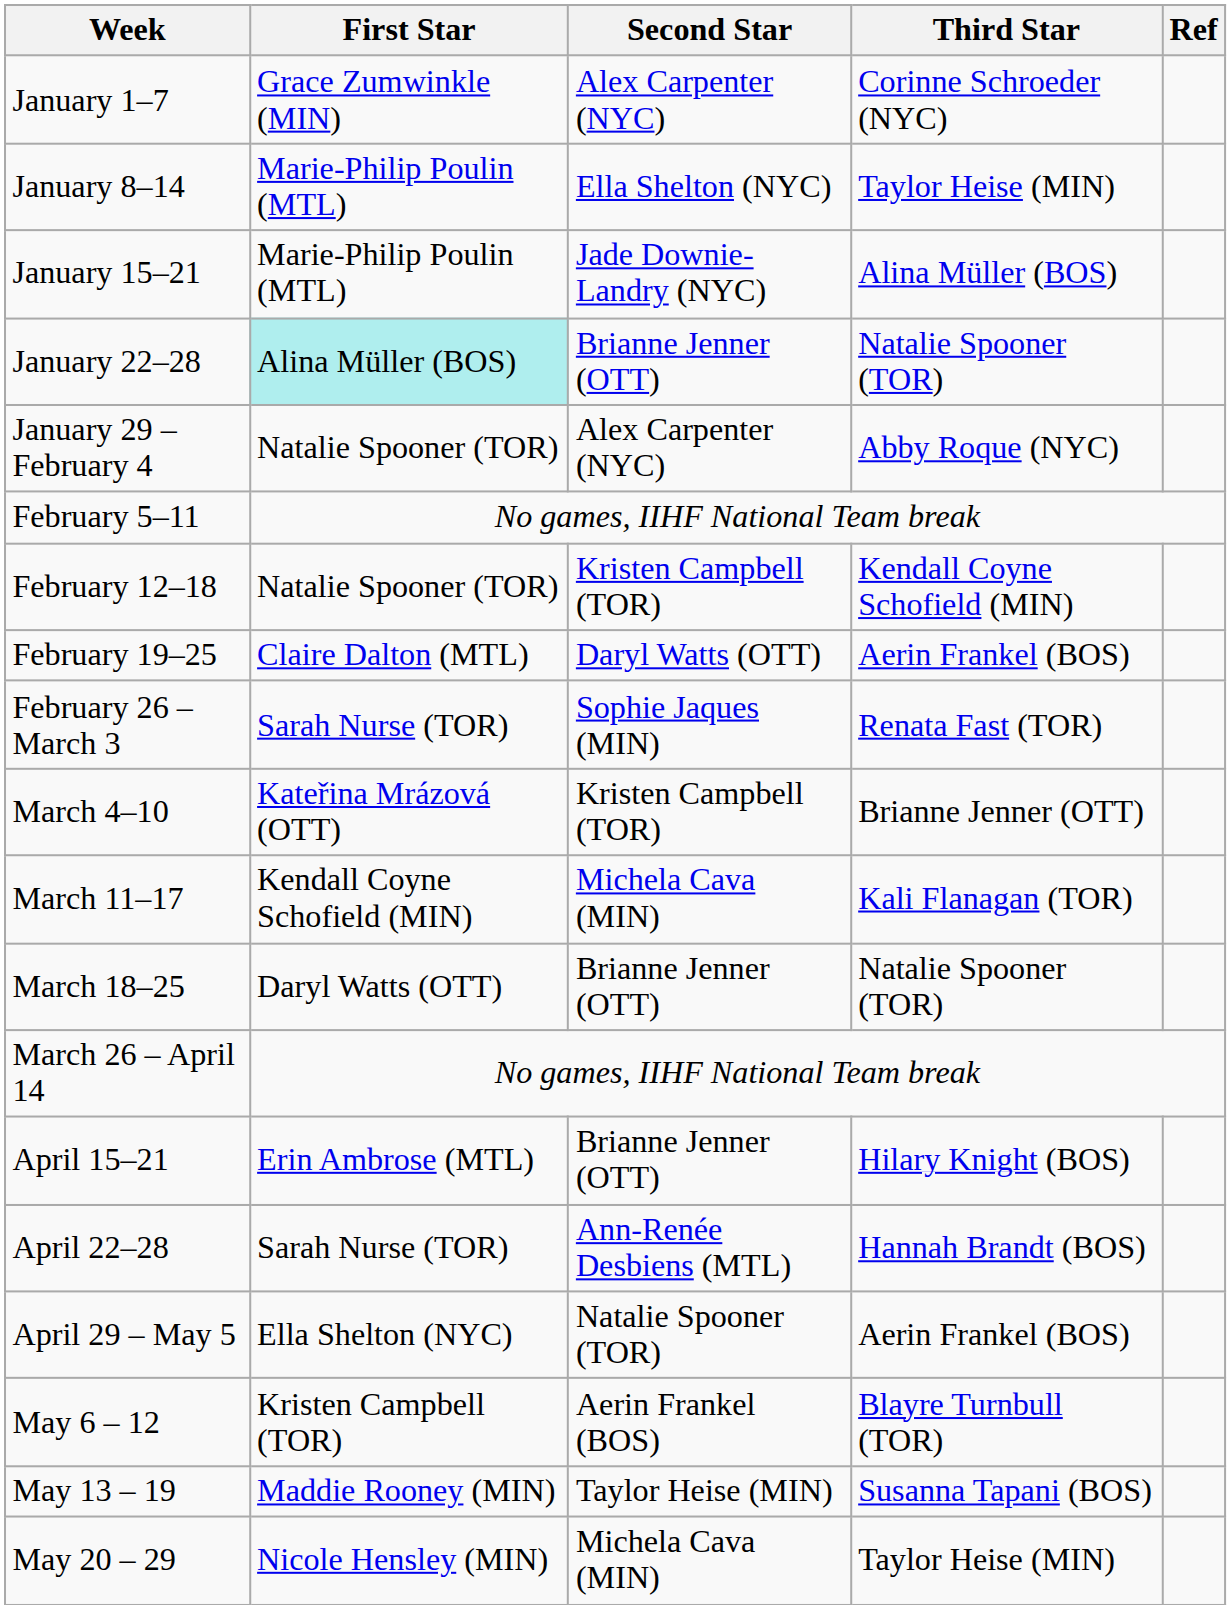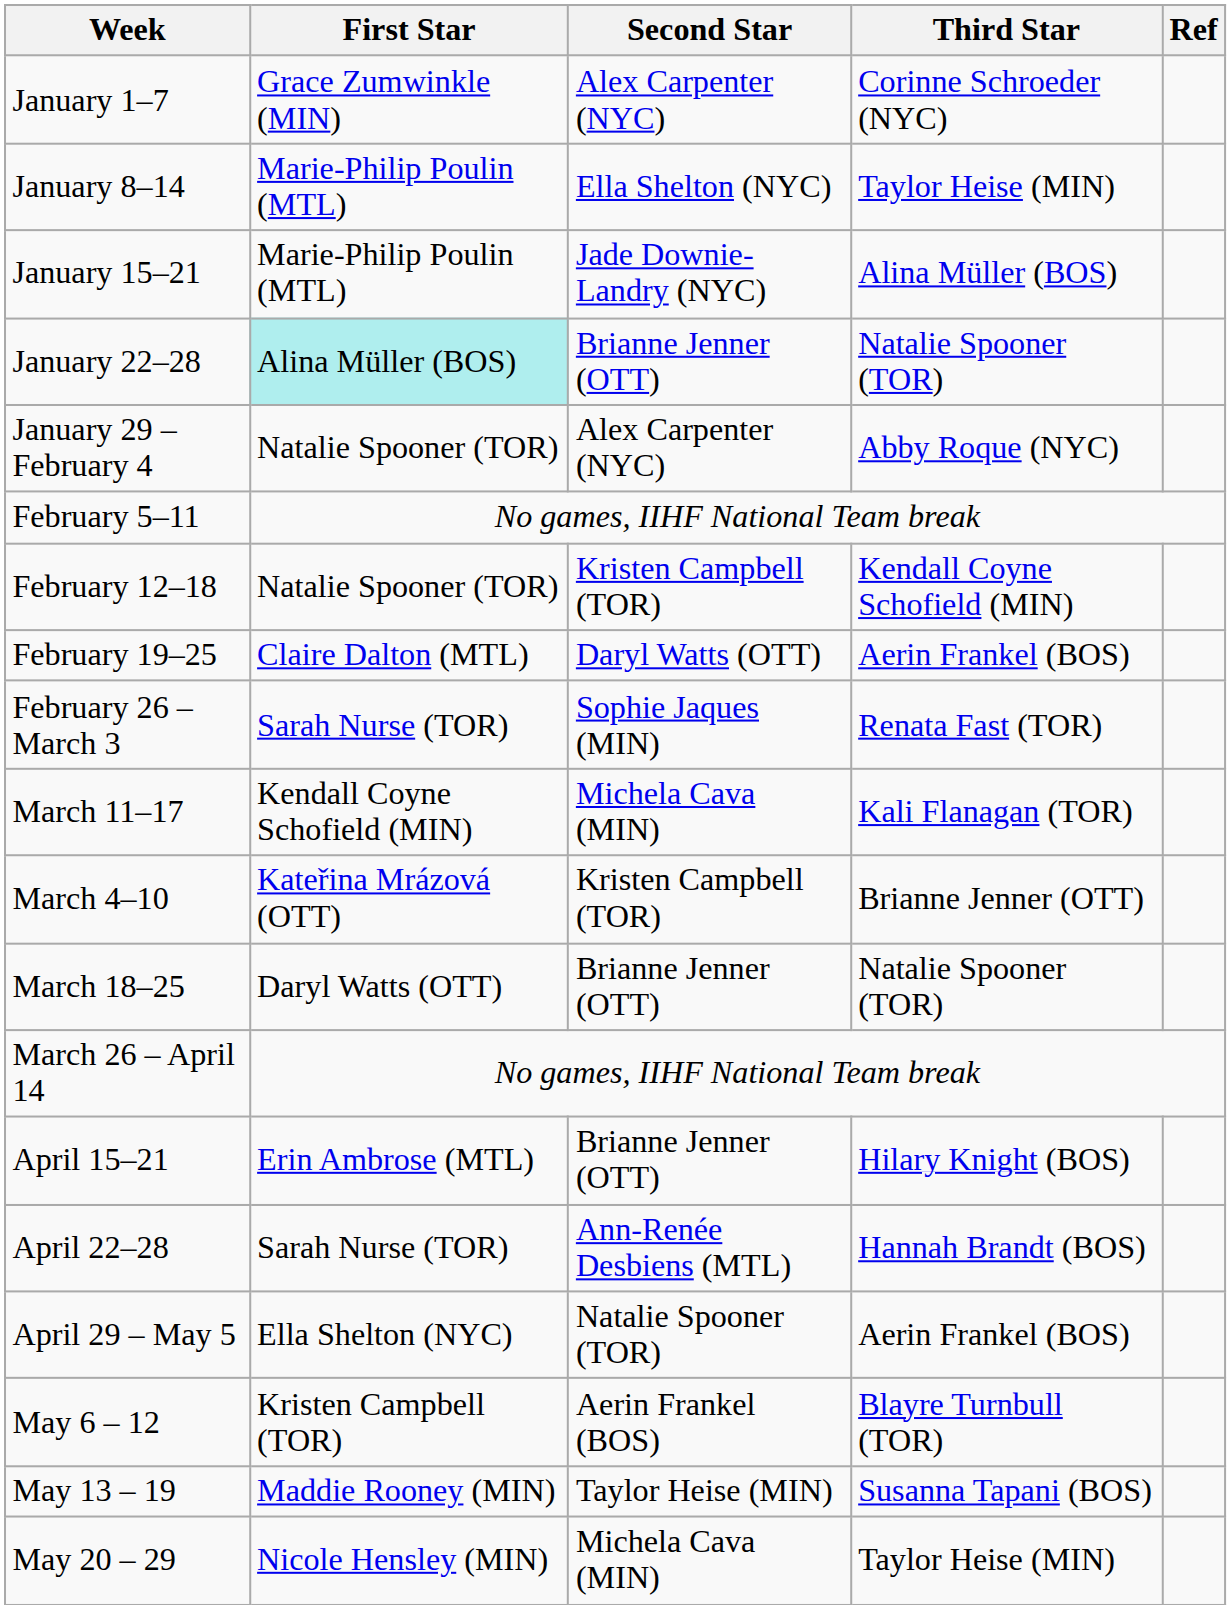 <table class="wikitable">
 <tr>
 <th>Week</th>
 <th>First Star</th>
 <th>Second Star</th>
 <th>Third Star</th>
 <th>Ref</th>
 </tr>
 <tr>
 <td>January 1–7</td>
 <td><a href='#'>Grace Zumwinkle</a> (<a href='#'>MIN</a>)</td>
 <td><a href='#'>Alex Carpenter</a> (<a href='#'>NYC</a>)</td>
 <td><a href='#'>Corinne Schroeder</a> (NYC)</td>
 <td></td>
 </tr>
 <tr>
 <td>January 8–14</td>
 <td><a href='#'>Marie-Philip Poulin</a> (<a href='#'>MTL</a>)</td>
 <td><a href='#'>Ella Shelton</a> (NYC)</td>
 <td><a href='#'>Taylor Heise</a> (MIN)</td>
 <td></td>
 </tr>
 <tr>
 <td>January 15–21</td>
 <td>Marie-Philip Poulin (MTL)</td>
 <td><a href='#'>Jade Downie-Landry</a> (NYC)</td>
 <td><a href='#'>Alina Müller</a> (<a href='#'>BOS</a>)</td>
 <td></td>
 </tr>
 <tr>
 <td>January 22–28</td>
 <td style="background: paleturquoise;">Alina Müller (BOS)</td>
 <td><a href='#'>Brianne Jenner</a> (<a href='#'>OTT</a>)</td>
 <td><a href='#'>Natalie Spooner</a> (<a href='#'>TOR</a>)</td>
 <td></td>
 </tr>
 <tr>
 <td>January 29 – February 4</td>
 <td>Natalie Spooner (TOR)</td>
 <td>Alex Carpenter (NYC)</td>
 <td><a href='#'>Abby Roque</a> (NYC)</td>
 <td></td>
 </tr>
 <tr>
 <td>February 5–11</td>
 <td colspan=4 style="text-align: center;"><em>No games, IIHF National Team break</em></td>
 </tr>
 <tr>
 <td>February 12–18</td>
 <td>Natalie Spooner (TOR)</td>
 <td><a href='#'>Kristen Campbell</a> (TOR)</td>
 <td><a href='#'>Kendall Coyne Schofield</a> (MIN)</td>
 <td></td>
 </tr>
 <tr>
 <td>February 19–25</td>
 <td><a href='#'>Claire Dalton</a> (MTL)</td>
 <td><a href='#'>Daryl Watts</a> (OTT)</td>
 <td><a href='#'>Aerin Frankel</a> (BOS)</td>
 <td></td>
 </tr>
 <tr>
 <td>February 26 – March 3</td>
 <td><a href='#'>Sarah Nurse</a> (TOR)</td>
 <td><a href='#'>Sophie Jaques</a> (MIN)</td>
 <td><a href='#'>Renata Fast</a> (TOR)</td>
 <td></td>
 </tr>
 <tr>
+<td>March 11–17</td>
+<td>Kendall Coyne Schofield (MIN)</td>
+<td><a href='#'>Michela Cava</a> (MIN)</td>
+<td><a href='#'>Kali Flanagan</a> (TOR)</td>
+<td></td>
+</tr>
+<tr>
 <td>March 4–10</td>
 <td><a href='#'>Kateřina Mrázová</a> (OTT)</td>
 <td>Kristen Campbell (TOR)</td>
 <td>Brianne Jenner (OTT)</td>
-<td></td>
-</tr>
-<tr>
-<td>March 11–17</td>
-<td>Kendall Coyne Schofield (MIN)</td>
-<td><a href='#'>Michela Cava</a> (MIN)</td>
-<td><a href='#'>Kali Flanagan</a> (TOR)</td>
 <td></td>
 </tr>
 <tr>
 <td>March 18–25</td>
 <td>Daryl Watts (OTT)</td>
 <td>Brianne Jenner (OTT)</td>
 <td>Natalie Spooner (TOR)</td>
 <td></td>
 </tr>
 <tr>
 <td>March 26 – April 14</td>
 <td colspan=4 style="text-align: center;"><em>No games, IIHF National Team break</em></td>
 </tr>
 <tr>
 <td>April 15–21</td>
 <td><a href='#'>Erin Ambrose</a> (MTL)</td>
 <td>Brianne Jenner (OTT)</td>
 <td><a href='#'>Hilary Knight</a> (BOS)</td>
 <td></td>
 </tr>
 <tr>
 <td>April 22–28</td>
 <td>Sarah Nurse (TOR)</td>
 <td><a href='#'>Ann-Renée Desbiens</a> (MTL)</td>
 <td><a href='#'>Hannah Brandt</a> (BOS)</td>
 <td></td>
 </tr>
 <tr>
 <td>April 29 – May 5</td>
 <td>Ella Shelton (NYC)</td>
 <td>Natalie Spooner (TOR)</td>
 <td>Aerin Frankel (BOS)</td>
 <td></td>
 </tr>
 <tr>
 <td>May 6 – 12</td>
 <td>Kristen Campbell (TOR)</td>
 <td>Aerin Frankel (BOS)</td>
 <td><a href='#'>Blayre Turnbull</a> (TOR)</td>
 <td></td>
 </tr>
 <tr>
 <td>May 13 – 19</td>
 <td><a href='#'>Maddie Rooney</a> (MIN)</td>
 <td>Taylor Heise (MIN)</td>
 <td><a href='#'>Susanna Tapani</a> (BOS)</td>
 <td></td>
 </tr>
 <tr>
 <td>May 20 – 29</td>
 <td><a href='#'>Nicole Hensley</a> (MIN)</td>
 <td>Michela Cava (MIN)</td>
 <td>Taylor Heise (MIN)</td>
 <td></td>
 </tr>
 </table>
